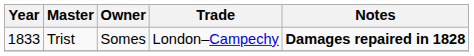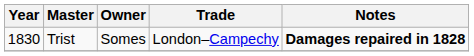 <table class="sortable wikitable">
 <tr>
 <th>Year</th>
 <th>Master</th>
 <th>Owner</th>
 <th>Trade</th>
 <th>Notes</th>
 </tr>
 <tr>
-<td>1833</td>
+<td>1830</td>
 <td>Trist</td>
 <td>Somes</td>
 <td>London–<a href='#'>Campechy</a></td>
 <td><strong>Damages repaired in 1828</strong></td>
 </tr>
 <tr>
 </tr>
 </table>
